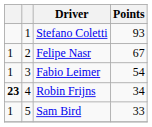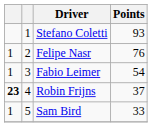 <table class="wikitable" style="font-size: 85%;">
 <tr>
 <th></th>
 <th></th>
 <th>Driver</th>
 <th>Points</th>
 </tr>
 <tr>
 <td align="left"></td>
 <td align="center">1</td>
 <td> <a href='#'>Stefano Coletti</a></td>
 <td align="right">93</td>
 </tr>
 <tr>
 <td align="left"> 1</td>
 <td align="center">2</td>
 <td> <a href='#'>Felipe Nasr</a></td>
-<td align="right">67</td>
+<td align="right">76</td>
 </tr>
 <tr>
 <td align="left"> 1</td>
 <td align="center">3</td>
 <td> <a href='#'>Fabio Leimer</a></td>
 <td align="right">54</td>
 </tr>
 <tr>
 <td align="left"><strong> 23</strong></td>
 <td align="center">4</td>
 <td> <a href='#'>Robin Frijns</a></td>
-<td align="right">34</td>
+<td align="right">37</td>
 </tr>
 <tr>
 <td align="left"> 1</td>
 <td align="center">5</td>
 <td> <a href='#'>Sam Bird</a></td>
 <td align="right">33</td>
 </tr>
 <tr>
 </tr>
 </table>
